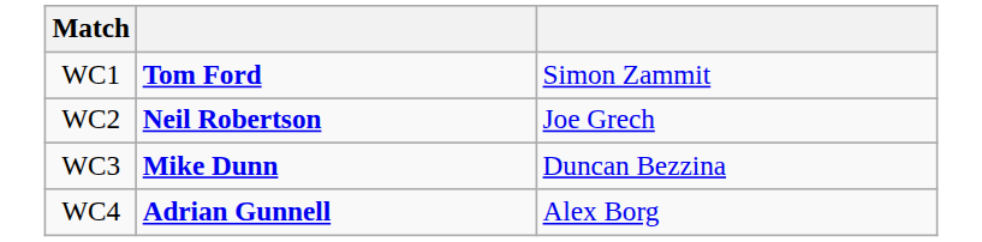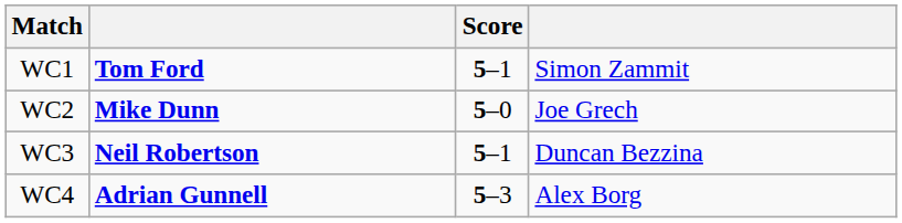 <table class="wikitable" style="font-size: 90%; margin: 1em auto 1em auto;">
 <tr>
 <th>Match</th>
 <th width=200></th>
+<th>Score</th>
 <th width=200></th>
 </tr>
 <tr>
 <td align="center">WC1</td>
 <td> <strong><a href='#'>Tom Ford</a></strong></td>
+<td align="center"><strong>5</strong>–1</td>
 <td> <a href='#'>Simon Zammit</a></td>
 </tr>
 <tr>
 <td align="center">WC2</td>
-<td> <strong><a href='#'>Neil Robertson</a></strong></td>
+<td> <strong><a href='#'>Mike Dunn</a></strong></td>
+<td align="center"><strong>5</strong>–0</td>
 <td> <a href='#'>Joe Grech</a></td>
 </tr>
 <tr>
 <td align="center">WC3</td>
-<td> <strong><a href='#'>Mike Dunn</a></strong></td>
+<td> <strong><a href='#'>Neil Robertson</a></strong></td>
+<td align="center"><strong>5</strong>–1</td>
 <td> <a href='#'>Duncan Bezzina</a></td>
 </tr>
 <tr>
 <td align="center">WC4</td>
 <td> <strong><a href='#'>Adrian Gunnell</a></strong></td>
+<td align="center"><strong>5</strong>–3</td>
 <td> <a href='#'>Alex Borg</a></td>
 </tr>
 </table>
